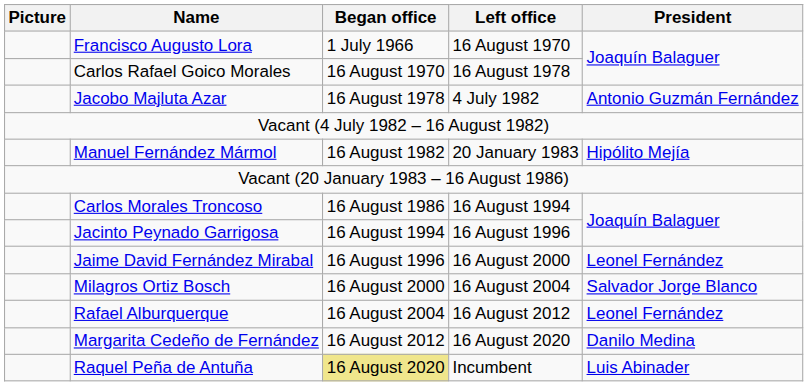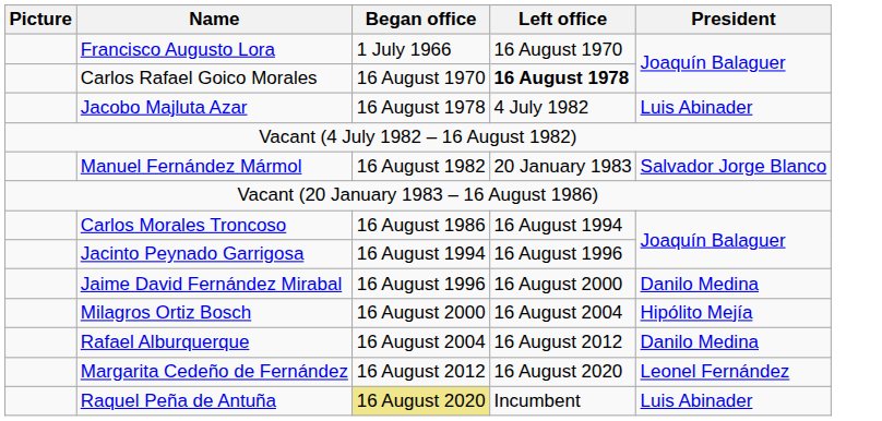 <table class="wikitable">
 <tr>
 <th>Picture</th>
 <th>Name</th>
 <th>Began office</th>
 <th>Left office</th>
 <th>President</th>
 </tr>
 <tr>
 <td></td>
 <td><a href='#'>Francisco Augusto Lora</a></td>
 <td>1 July 1966</td>
 <td>16 August 1970</td>
 <td rowspan=2><a href='#'>Joaquín Balaguer</a></td>
 </tr>
 <tr>
 <td></td>
 <td>Carlos Rafael Goico Morales</td>
 <td>16 August 1970</td>
-<td>16 August 1978</td>
+<td><strong>16 August 1978</strong></td>
 </tr>
 <tr>
 <td></td>
 <td><a href='#'>Jacobo Majluta Azar</a></td>
 <td>16 August 1978</td>
 <td>4 July 1982</td>
-<td><a href='#'>Antonio Guzmán Fernández</a></td>
+<td><a href='#'>Luis Abinader</a></td>
 </tr>
 <tr>
 <td colspan=6 align=center>Vacant (4 July 1982 – 16 August 1982)</td>
 </tr>
 <tr>
 <td></td>
 <td><a href='#'>Manuel Fernández Mármol</a></td>
 <td>16 August 1982</td>
 <td>20 January 1983</td>
-<td><a href='#'>Hipólito Mejía</a></td>
+<td><a href='#'>Salvador Jorge Blanco</a></td>
 </tr>
 <tr>
 <td colspan=6 align=center>Vacant (20 January 1983 – 16 August 1986)</td>
 </tr>
 <tr>
 <td></td>
 <td><a href='#'>Carlos Morales Troncoso</a></td>
 <td>16 August 1986</td>
 <td>16 August 1994</td>
 <td rowspan=2><a href='#'>Joaquín Balaguer</a></td>
 </tr>
 <tr>
 <td></td>
 <td><a href='#'>Jacinto Peynado Garrigosa</a></td>
 <td>16 August 1994</td>
 <td>16 August 1996</td>
 </tr>
 <tr>
 <td></td>
 <td><a href='#'>Jaime David Fernández Mirabal</a></td>
 <td>16 August 1996</td>
 <td>16 August 2000</td>
-<td><a href='#'>Leonel Fernández</a></td>
+<td><a href='#'>Danilo Medina</a></td>
 </tr>
 <tr>
 <td></td>
 <td><a href='#'>Milagros Ortiz Bosch</a></td>
 <td>16 August 2000</td>
 <td>16 August 2004</td>
-<td><a href='#'>Salvador Jorge Blanco</a></td>
+<td><a href='#'>Hipólito Mejía</a></td>
 </tr>
 <tr>
 <td></td>
 <td><a href='#'>Rafael Alburquerque</a></td>
 <td>16 August 2004</td>
 <td>16 August 2012</td>
-<td><a href='#'>Leonel Fernández</a></td>
+<td><a href='#'>Danilo Medina</a></td>
 </tr>
 <tr>
 <td></td>
 <td><a href='#'>Margarita Cedeño de Fernández</a></td>
 <td>16 August 2012</td>
 <td>16 August 2020</td>
-<td><a href='#'>Danilo Medina</a></td>
+<td><a href='#'>Leonel Fernández</a></td>
 </tr>
 <tr>
 <td></td>
 <td><a href='#'>Raquel Peña de Antuña</a></td>
 <td style="background: khaki;">16 August 2020</td>
 <td>Incumbent</td>
 <td><a href='#'>Luis Abinader</a></td>
 </tr>
 </table>
